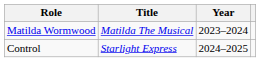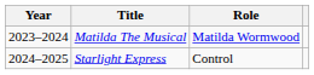 <table class="wikitable sortable">
 <tr>
+<th>Year</th>
+<th>Title</th>
 <th>Role</th>
-<th>Title</th>
-<th>Year</th>
 <th class="unsortable"></th>
 </tr>
 <tr>
+<td>2023–2024</td>
+<td><a href='#'><em>Matilda The Musical</em></a></td>
 <td><a href='#'>Matilda Wormwood</a></td>
-<td><a href='#'><em>Matilda The Musical</em></a></td>
-<td>2023–2024</td>
 <td style="text-align:center;"></td>
 </tr>
 <tr>
+<td>2024–2025</td>
+<td><em><a href='#'>Starlight Express</a></em></td>
 <td>Control</td>
-<td><em><a href='#'>Starlight Express</a></em></td>
-<td>2024–2025</td>
 <td style="text-align:center;"></td>
 </tr>
 </table>
